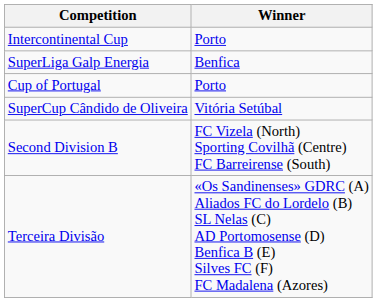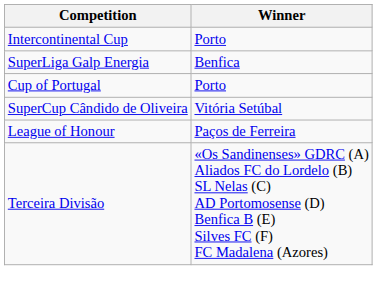 <table class="wikitable">
 <tr>
 <th>Competition</th>
 <th>Winner</th>
 </tr>
 <tr>
 <td><a href='#'>Intercontinental Cup</a></td>
 <td><a href='#'>Porto</a></td>
 </tr>
 <tr>
 <td><a href='#'>SuperLiga Galp Energia</a></td>
 <td><a href='#'>Benfica</a></td>
 </tr>
 <tr>
 <td><a href='#'>Cup of Portugal</a></td>
 <td><a href='#'>Porto</a></td>
 </tr>
 <tr>
 <td><a href='#'>SuperCup Cândido de Oliveira</a></td>
 <td><a href='#'>Vitória Setúbal</a></td>
 </tr>
 <tr>
-<td><a href='#'>Second Division B</a></td>
-<td><a href='#'>FC Vizela</a> (North)<br><a href='#'>Sporting Covilhã</a> (Centre)<br><a href='#'>FC Barreirense</a> (South)</td>
+<td><a href='#'>League of Honour</a></td>
+<td><a href='#'>Paços de Ferreira</a></td>
 </tr>
 <tr>
 <td><a href='#'>Terceira Divisão</a></td>
 <td><a href='#'>«Os Sandinenses» GDRC</a> (A)<br><a href='#'>Aliados FC do Lordelo</a> (B)<br><a href='#'>SL Nelas</a> (C)<br><a href='#'>AD Portomosense</a> (D)<br><a href='#'>Benfica B</a> (E)<br><a href='#'>Silves FC</a> (F)<br><a href='#'>FC Madalena</a> (Azores)</td>
 </tr>
 </table>
